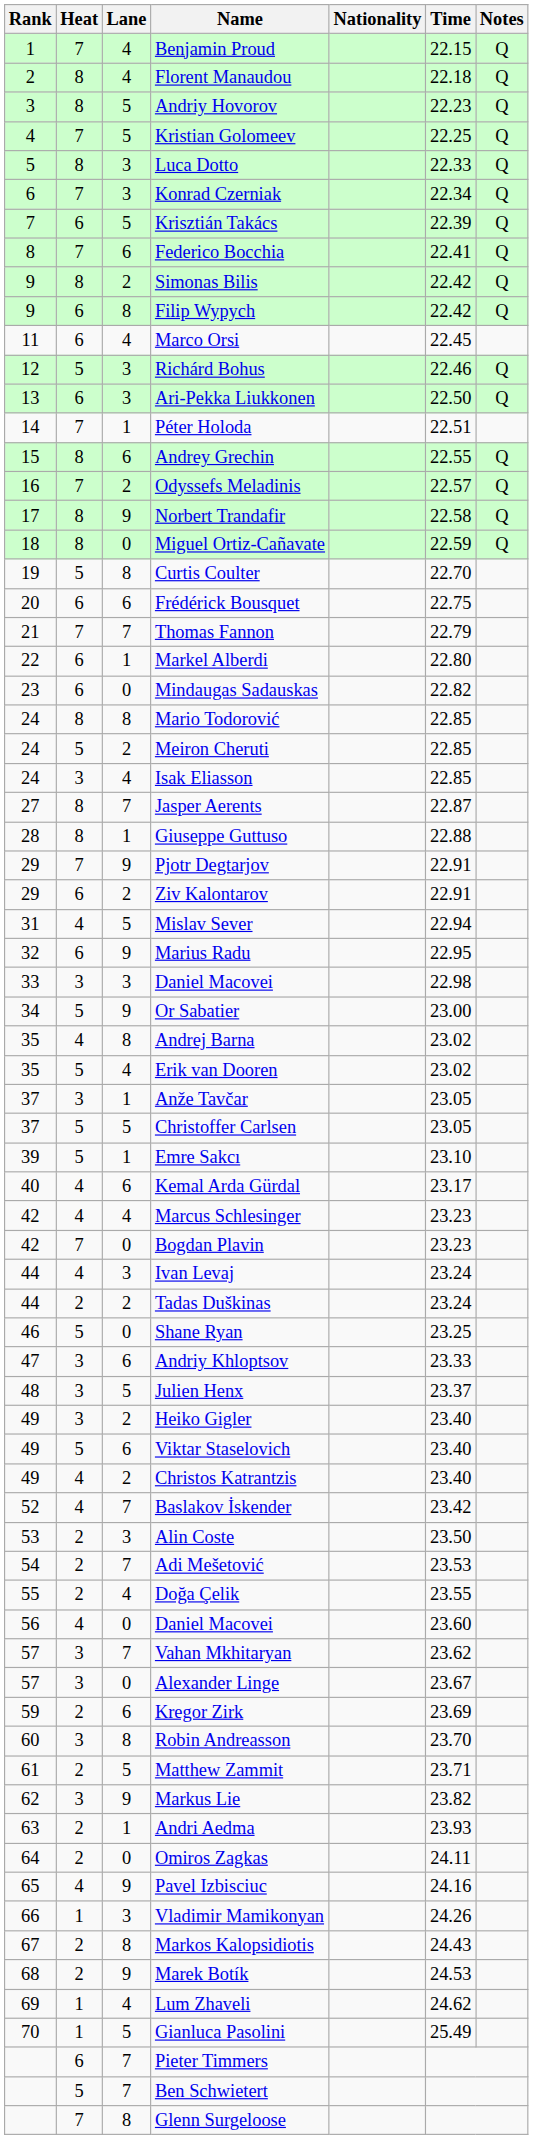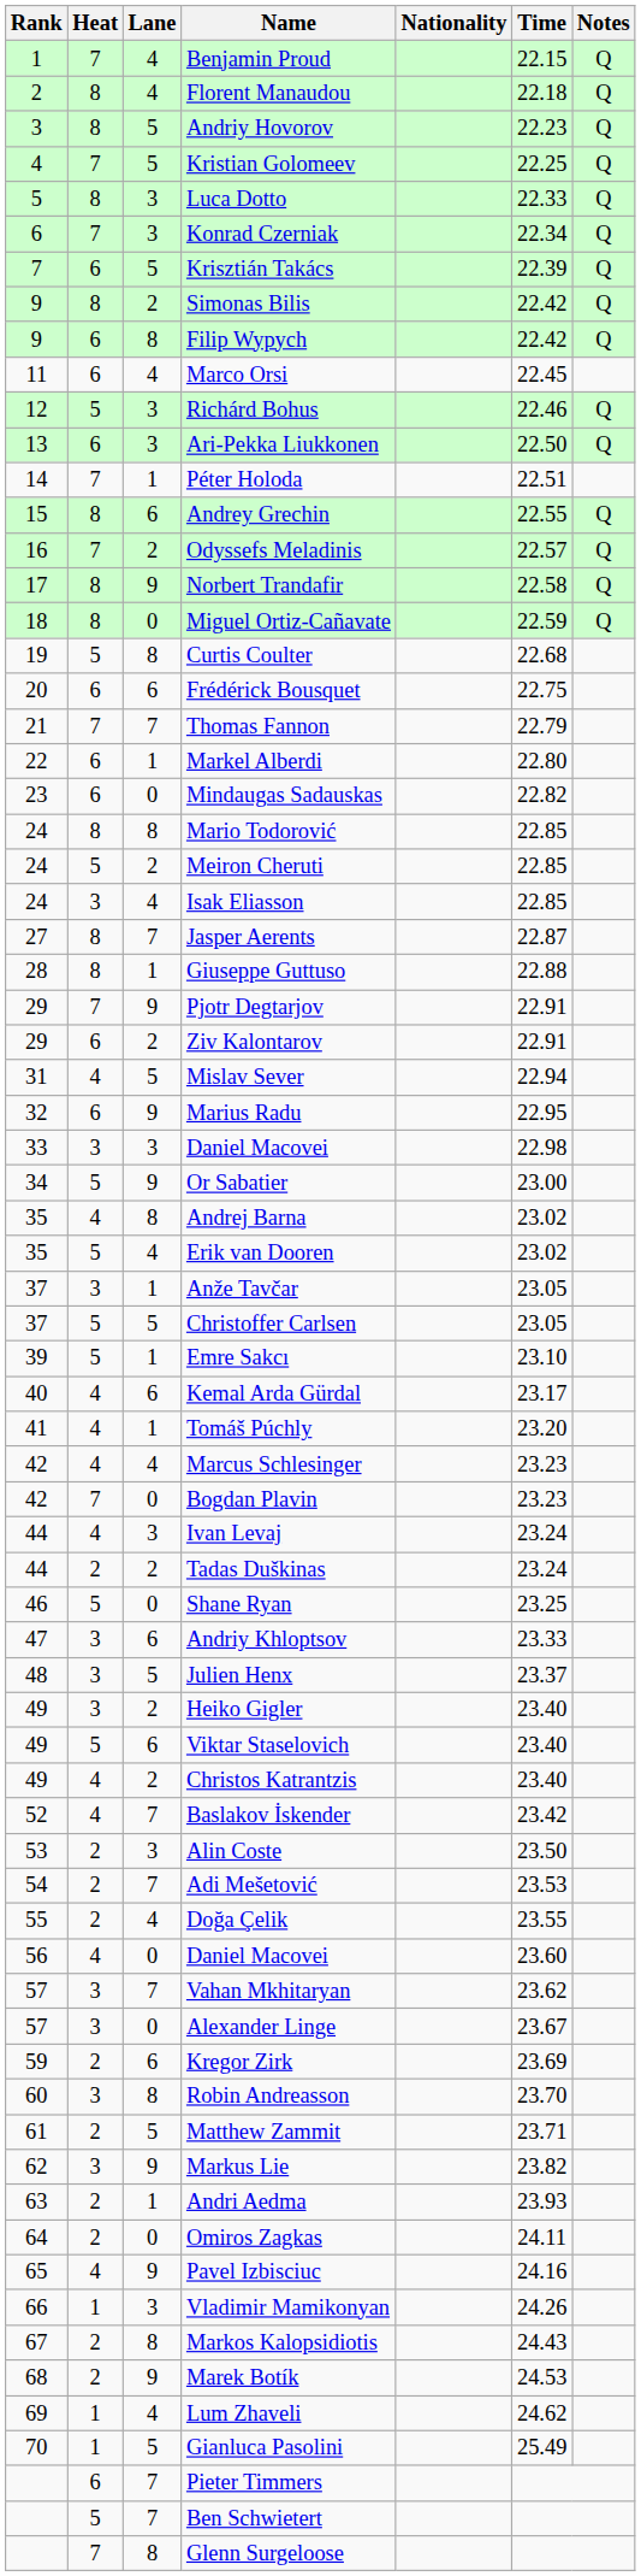 <table class="wikitable sortable" style="text-align:center">
 <tr>
 <th>Rank</th>
 <th>Heat</th>
 <th>Lane</th>
 <th>Name</th>
 <th>Nationality</th>
 <th>Time</th>
 <th>Notes</th>
 </tr>
 <tr bgcolor=ccffcc>
 <td>1</td>
 <td>7</td>
 <td>4</td>
 <td align=left><a href='#'>Benjamin Proud</a></td>
 <td align=left></td>
 <td>22.15</td>
 <td>Q</td>
 </tr>
 <tr bgcolor=ccffcc>
 <td>2</td>
 <td>8</td>
 <td>4</td>
 <td align=left><a href='#'>Florent Manaudou</a></td>
 <td align=left></td>
 <td>22.18</td>
 <td>Q</td>
 </tr>
 <tr bgcolor=ccffcc>
 <td>3</td>
 <td>8</td>
 <td>5</td>
 <td align=left><a href='#'>Andriy Hovorov</a></td>
 <td align=left></td>
 <td>22.23</td>
 <td>Q</td>
 </tr>
 <tr bgcolor=ccffcc>
 <td>4</td>
 <td>7</td>
 <td>5</td>
 <td align=left><a href='#'>Kristian Golomeev</a></td>
 <td align=left></td>
 <td>22.25</td>
 <td>Q</td>
 </tr>
 <tr bgcolor=ccffcc>
 <td>5</td>
 <td>8</td>
 <td>3</td>
 <td align=left><a href='#'>Luca Dotto</a></td>
 <td align=left></td>
 <td>22.33</td>
 <td>Q</td>
 </tr>
 <tr bgcolor=ccffcc>
 <td>6</td>
 <td>7</td>
 <td>3</td>
 <td align=left><a href='#'>Konrad Czerniak</a></td>
 <td align=left></td>
 <td>22.34</td>
 <td>Q</td>
 </tr>
 <tr bgcolor=ccffcc>
 <td>7</td>
 <td>6</td>
 <td>5</td>
 <td align=left><a href='#'>Krisztián Takács</a></td>
 <td align=left></td>
 <td>22.39</td>
-<td>Q</td>
-</tr>
-<tr bgcolor=ccffcc>
-<td>8</td>
-<td>7</td>
-<td>6</td>
-<td align=left><a href='#'>Federico Bocchia</a></td>
-<td align=left></td>
-<td>22.41</td>
 <td>Q</td>
 </tr>
 <tr bgcolor=ccffcc>
 <td>9</td>
 <td>8</td>
 <td>2</td>
 <td align=left><a href='#'>Simonas Bilis</a></td>
 <td align=left></td>
 <td>22.42</td>
 <td>Q</td>
 </tr>
 <tr bgcolor=ccffcc>
 <td>9</td>
 <td>6</td>
 <td>8</td>
 <td align=left><a href='#'>Filip Wypych</a></td>
 <td align=left></td>
 <td>22.42</td>
 <td>Q</td>
 </tr>
 <tr>
 <td>11</td>
 <td>6</td>
 <td>4</td>
 <td align=left><a href='#'>Marco Orsi</a></td>
 <td align=left></td>
 <td>22.45</td>
 <td></td>
 </tr>
 <tr bgcolor=ccffcc>
 <td>12</td>
 <td>5</td>
 <td>3</td>
 <td align=left><a href='#'>Richárd Bohus</a></td>
 <td align=left></td>
 <td>22.46</td>
 <td>Q</td>
 </tr>
 <tr bgcolor=ccffcc>
 <td>13</td>
 <td>6</td>
 <td>3</td>
 <td align=left><a href='#'>Ari-Pekka Liukkonen</a></td>
 <td align=left></td>
 <td>22.50</td>
 <td>Q</td>
 </tr>
 <tr>
 <td>14</td>
 <td>7</td>
 <td>1</td>
 <td align=left><a href='#'>Péter Holoda</a></td>
 <td align=left></td>
 <td>22.51</td>
 <td></td>
 </tr>
 <tr bgcolor=ccffcc>
 <td>15</td>
 <td>8</td>
 <td>6</td>
 <td align=left><a href='#'>Andrey Grechin</a></td>
 <td align=left></td>
 <td>22.55</td>
 <td>Q</td>
 </tr>
 <tr bgcolor=ccffcc>
 <td>16</td>
 <td>7</td>
 <td>2</td>
 <td align=left><a href='#'>Odyssefs Meladinis</a></td>
 <td align=left></td>
 <td>22.57</td>
 <td>Q</td>
 </tr>
 <tr bgcolor=ccffcc>
 <td>17</td>
 <td>8</td>
 <td>9</td>
 <td align=left><a href='#'>Norbert Trandafir</a></td>
 <td align=left></td>
 <td>22.58</td>
 <td>Q</td>
 </tr>
 <tr bgcolor=ccffcc>
 <td>18</td>
 <td>8</td>
 <td>0</td>
 <td align=left><a href='#'>Miguel Ortiz-Cañavate</a></td>
 <td align=left></td>
 <td>22.59</td>
 <td>Q</td>
 </tr>
 <tr>
 <td>19</td>
 <td>5</td>
 <td>8</td>
 <td align=left><a href='#'>Curtis Coulter</a></td>
 <td align=left></td>
-<td>22.70</td>
+<td>22.68</td>
 <td></td>
 </tr>
 <tr>
 <td>20</td>
 <td>6</td>
 <td>6</td>
 <td align=left><a href='#'>Frédérick Bousquet</a></td>
 <td align=left></td>
 <td>22.75</td>
 <td></td>
 </tr>
 <tr>
 <td>21</td>
 <td>7</td>
 <td>7</td>
 <td align=left><a href='#'>Thomas Fannon</a></td>
 <td align=left></td>
 <td>22.79</td>
 <td></td>
 </tr>
 <tr>
 <td>22</td>
 <td>6</td>
 <td>1</td>
 <td align=left><a href='#'>Markel Alberdi</a></td>
 <td align=left></td>
 <td>22.80</td>
 <td></td>
 </tr>
 <tr>
 <td>23</td>
 <td>6</td>
 <td>0</td>
 <td align=left><a href='#'>Mindaugas Sadauskas</a></td>
 <td align=left></td>
 <td>22.82</td>
 <td></td>
 </tr>
 <tr>
 <td>24</td>
 <td>8</td>
 <td>8</td>
 <td align=left><a href='#'>Mario Todorović</a></td>
 <td align=left></td>
 <td>22.85</td>
 <td></td>
 </tr>
 <tr>
 <td>24</td>
 <td>5</td>
 <td>2</td>
 <td align=left><a href='#'>Meiron Cheruti</a></td>
 <td align=left></td>
 <td>22.85</td>
 <td></td>
 </tr>
 <tr>
 <td>24</td>
 <td>3</td>
 <td>4</td>
 <td align=left><a href='#'>Isak Eliasson</a></td>
 <td align=left></td>
 <td>22.85</td>
 <td></td>
 </tr>
 <tr>
 <td>27</td>
 <td>8</td>
 <td>7</td>
 <td align=left><a href='#'>Jasper Aerents</a></td>
 <td align=left></td>
 <td>22.87</td>
 <td></td>
 </tr>
 <tr>
 <td>28</td>
 <td>8</td>
 <td>1</td>
 <td align=left><a href='#'>Giuseppe Guttuso</a></td>
 <td align=left></td>
 <td>22.88</td>
 <td></td>
 </tr>
 <tr>
 <td>29</td>
 <td>7</td>
 <td>9</td>
 <td align=left><a href='#'>Pjotr Degtarjov</a></td>
 <td align=left></td>
 <td>22.91</td>
 <td></td>
 </tr>
 <tr>
 <td>29</td>
 <td>6</td>
 <td>2</td>
 <td align=left><a href='#'>Ziv Kalontarov</a></td>
 <td align=left></td>
 <td>22.91</td>
 <td></td>
 </tr>
 <tr>
 <td>31</td>
 <td>4</td>
 <td>5</td>
 <td align=left><a href='#'>Mislav Sever</a></td>
 <td align=left></td>
 <td>22.94</td>
 <td></td>
 </tr>
 <tr>
 <td>32</td>
 <td>6</td>
 <td>9</td>
 <td align=left><a href='#'>Marius Radu</a></td>
 <td align=left></td>
 <td>22.95</td>
 <td></td>
 </tr>
 <tr>
 <td>33</td>
 <td>3</td>
 <td>3</td>
 <td align=left><a href='#'>Daniel Macovei</a></td>
 <td align=left></td>
 <td>22.98</td>
 <td></td>
 </tr>
 <tr>
 <td>34</td>
 <td>5</td>
 <td>9</td>
 <td align=left><a href='#'>Or Sabatier</a></td>
 <td align=left></td>
 <td>23.00</td>
 <td></td>
 </tr>
 <tr>
 <td>35</td>
 <td>4</td>
 <td>8</td>
 <td align=left><a href='#'>Andrej Barna</a></td>
 <td align=left></td>
 <td>23.02</td>
 <td></td>
 </tr>
 <tr>
 <td>35</td>
 <td>5</td>
 <td>4</td>
 <td align=left><a href='#'>Erik van Dooren</a></td>
 <td align=left></td>
 <td>23.02</td>
 <td></td>
 </tr>
 <tr>
 <td>37</td>
 <td>3</td>
 <td>1</td>
 <td align=left><a href='#'>Anže Tavčar</a></td>
 <td align=left></td>
 <td>23.05</td>
 <td></td>
 </tr>
 <tr>
 <td>37</td>
 <td>5</td>
 <td>5</td>
 <td align=left><a href='#'>Christoffer Carlsen</a></td>
 <td align=left></td>
 <td>23.05</td>
 <td></td>
 </tr>
 <tr>
 <td>39</td>
 <td>5</td>
 <td>1</td>
 <td align=left><a href='#'>Emre Sakcı</a></td>
 <td align=left></td>
 <td>23.10</td>
 <td></td>
 </tr>
 <tr>
 <td>40</td>
 <td>4</td>
 <td>6</td>
 <td align=left><a href='#'>Kemal Arda Gürdal</a></td>
 <td align=left></td>
 <td>23.17</td>
+<td></td>
+</tr>
+<tr>
+<td>41</td>
+<td>4</td>
+<td>1</td>
+<td align=left><a href='#'>Tomáš Púchly</a></td>
+<td align=left></td>
+<td>23.20</td>
 <td></td>
 </tr>
 <tr>
 <td>42</td>
 <td>4</td>
 <td>4</td>
 <td align=left><a href='#'>Marcus Schlesinger</a></td>
 <td align=left></td>
 <td>23.23</td>
 <td></td>
 </tr>
 <tr>
 <td>42</td>
 <td>7</td>
 <td>0</td>
 <td align=left><a href='#'>Bogdan Plavin</a></td>
 <td align=left></td>
 <td>23.23</td>
 <td></td>
 </tr>
 <tr>
 <td>44</td>
 <td>4</td>
 <td>3</td>
 <td align=left><a href='#'>Ivan Levaj</a></td>
 <td align=left></td>
 <td>23.24</td>
 <td></td>
 </tr>
 <tr>
 <td>44</td>
 <td>2</td>
 <td>2</td>
 <td align=left><a href='#'>Tadas Duškinas</a></td>
 <td align=left></td>
 <td>23.24</td>
 <td></td>
 </tr>
 <tr>
 <td>46</td>
 <td>5</td>
 <td>0</td>
 <td align=left><a href='#'>Shane Ryan</a></td>
 <td align=left></td>
 <td>23.25</td>
 <td></td>
 </tr>
 <tr>
 <td>47</td>
 <td>3</td>
 <td>6</td>
 <td align=left><a href='#'>Andriy Khloptsov</a></td>
 <td align=left></td>
 <td>23.33</td>
 <td></td>
 </tr>
 <tr>
 <td>48</td>
 <td>3</td>
 <td>5</td>
 <td align=left><a href='#'>Julien Henx</a></td>
 <td align=left></td>
 <td>23.37</td>
 <td></td>
 </tr>
 <tr>
 <td>49</td>
 <td>3</td>
 <td>2</td>
 <td align=left><a href='#'>Heiko Gigler</a></td>
 <td align=left></td>
 <td>23.40</td>
 <td></td>
 </tr>
 <tr>
 <td>49</td>
 <td>5</td>
 <td>6</td>
 <td align=left><a href='#'>Viktar Staselovich</a></td>
 <td align=left></td>
 <td>23.40</td>
 <td></td>
 </tr>
 <tr>
 <td>49</td>
 <td>4</td>
 <td>2</td>
 <td align=left><a href='#'>Christos Katrantzis</a></td>
 <td align=left></td>
 <td>23.40</td>
 <td></td>
 </tr>
 <tr>
 <td>52</td>
 <td>4</td>
 <td>7</td>
 <td align=left><a href='#'>Baslakov İskender</a></td>
 <td align=left></td>
 <td>23.42</td>
 <td></td>
 </tr>
 <tr>
 <td>53</td>
 <td>2</td>
 <td>3</td>
 <td align=left><a href='#'>Alin Coste</a></td>
 <td align=left></td>
 <td>23.50</td>
 <td></td>
 </tr>
 <tr>
 <td>54</td>
 <td>2</td>
 <td>7</td>
 <td align=left><a href='#'>Adi Mešetović</a></td>
 <td align=left></td>
 <td>23.53</td>
 <td></td>
 </tr>
 <tr>
 <td>55</td>
 <td>2</td>
 <td>4</td>
 <td align=left><a href='#'>Doğa Çelik</a></td>
 <td align=left></td>
 <td>23.55</td>
 <td></td>
 </tr>
 <tr>
 <td>56</td>
 <td>4</td>
 <td>0</td>
 <td align=left><a href='#'>Daniel Macovei</a></td>
 <td align=left></td>
 <td>23.60</td>
 <td></td>
 </tr>
 <tr>
 <td>57</td>
 <td>3</td>
 <td>7</td>
 <td align=left><a href='#'>Vahan Mkhitaryan</a></td>
 <td align=left></td>
 <td>23.62</td>
 <td></td>
 </tr>
 <tr>
 <td>57</td>
 <td>3</td>
 <td>0</td>
 <td align=left><a href='#'>Alexander Linge</a></td>
 <td align=left></td>
 <td>23.67</td>
 <td></td>
 </tr>
 <tr>
 <td>59</td>
 <td>2</td>
 <td>6</td>
 <td align=left><a href='#'>Kregor Zirk</a></td>
 <td align=left></td>
 <td>23.69</td>
 <td></td>
 </tr>
 <tr>
 <td>60</td>
 <td>3</td>
 <td>8</td>
 <td align=left><a href='#'>Robin Andreasson</a></td>
 <td align=left></td>
 <td>23.70</td>
 <td></td>
 </tr>
 <tr>
 <td>61</td>
 <td>2</td>
 <td>5</td>
 <td align=left><a href='#'>Matthew Zammit</a></td>
 <td align=left></td>
 <td>23.71</td>
 <td></td>
 </tr>
 <tr>
 <td>62</td>
 <td>3</td>
 <td>9</td>
 <td align=left><a href='#'>Markus Lie</a></td>
 <td align=left></td>
 <td>23.82</td>
 <td></td>
 </tr>
 <tr>
 <td>63</td>
 <td>2</td>
 <td>1</td>
 <td align=left><a href='#'>Andri Aedma</a></td>
 <td align=left></td>
 <td>23.93</td>
 <td></td>
 </tr>
 <tr>
 <td>64</td>
 <td>2</td>
 <td>0</td>
 <td align=left><a href='#'>Omiros Zagkas</a></td>
 <td align=left></td>
 <td>24.11</td>
 <td></td>
 </tr>
 <tr>
 <td>65</td>
 <td>4</td>
 <td>9</td>
 <td align=left><a href='#'>Pavel Izbisciuc</a></td>
 <td align=left></td>
 <td>24.16</td>
 <td></td>
 </tr>
 <tr>
 <td>66</td>
 <td>1</td>
 <td>3</td>
 <td align=left><a href='#'>Vladimir Mamikonyan</a></td>
 <td align=left></td>
 <td>24.26</td>
 <td></td>
 </tr>
 <tr>
 <td>67</td>
 <td>2</td>
 <td>8</td>
 <td align=left><a href='#'>Markos Kalopsidiotis</a></td>
 <td align=left></td>
 <td>24.43</td>
 <td></td>
 </tr>
 <tr>
 <td>68</td>
 <td>2</td>
 <td>9</td>
 <td align=left><a href='#'>Marek Botík</a></td>
 <td align=left></td>
 <td>24.53</td>
 <td></td>
 </tr>
 <tr>
 <td>69</td>
 <td>1</td>
 <td>4</td>
 <td align=left><a href='#'>Lum Zhaveli</a></td>
 <td align=left></td>
 <td>24.62</td>
 <td></td>
 </tr>
 <tr>
 <td>70</td>
 <td>1</td>
 <td>5</td>
 <td align=left><a href='#'>Gianluca Pasolini</a></td>
 <td align=left></td>
 <td>25.49</td>
 <td></td>
 </tr>
 <tr>
 <td></td>
 <td>6</td>
 <td>7</td>
 <td align=left><a href='#'>Pieter Timmers</a></td>
 <td align=left></td>
 <td colspan=2></td>
 </tr>
 <tr>
 <td></td>
 <td>5</td>
 <td>7</td>
 <td align=left><a href='#'>Ben Schwietert</a></td>
 <td align=left></td>
 <td colspan=2></td>
 </tr>
 <tr>
 <td></td>
 <td>7</td>
 <td>8</td>
 <td align=left><a href='#'>Glenn Surgeloose</a></td>
 <td align=left></td>
 <td colspan=2></td>
 </tr>
 </table>
